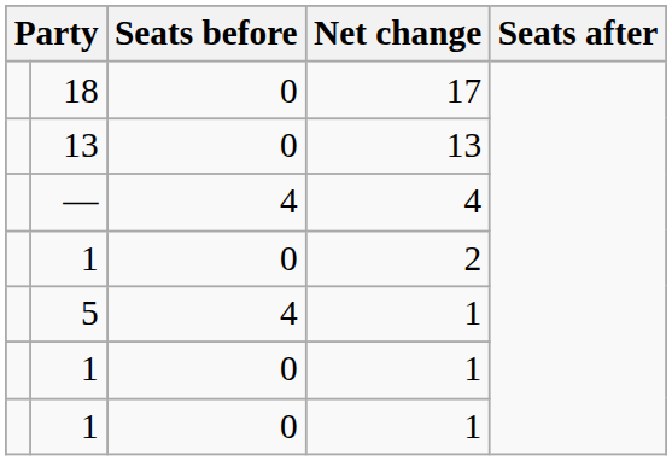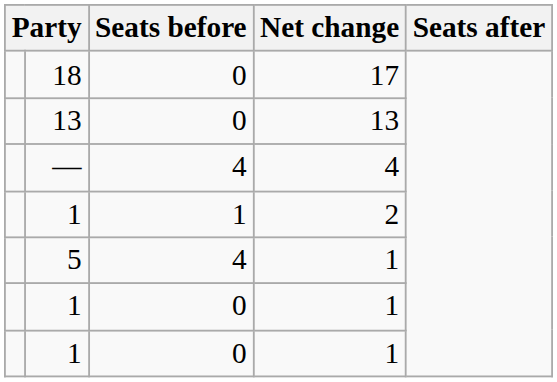 <table class=wikitable style="text-align:right">
 <tr>
 <th colspan="2">Party</th>
 <th>Seats before</th>
 <th>Net change</th>
 <th>Seats after</th>
 </tr>
 <tr>
 <td></td>
 <td>18</td>
 <td> 0</td>
 <td>17</td>
 </tr>
 <tr>
 <td></td>
 <td>13</td>
 <td> 0</td>
 <td>13</td>
 </tr>
 <tr>
 <td></td>
 <td>—</td>
 <td> 4</td>
 <td>4</td>
 </tr>
 <tr>
 <td></td>
 <td>1</td>
-<td> 0</td>
+<td> 1</td>
 <td>2</td>
 </tr>
 <tr>
 <td></td>
 <td>5</td>
 <td> 4</td>
 <td>1</td>
 </tr>
 <tr>
 <td></td>
 <td>1</td>
 <td> 0</td>
 <td>1</td>
 </tr>
 <tr>
 <td></td>
 <td>1</td>
 <td> 0</td>
 <td>1</td>
 </tr>
 </table>
